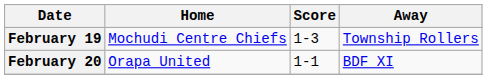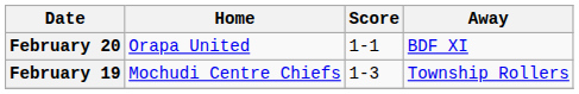 <table class="wikitable sortable plainrowheaders">
 <tr>
 <th scope="col">Date</th>
 <th scope="col">Home</th>
 <th scope="col">Score</th>
 <th scope="col">Away</th>
 </tr>
 <tr>
+<th scope="row">February 20</th>
+<td><a href='#'>Orapa United</a></td>
+<td>1-1</td>
+<td><a href='#'>BDF XI</a></td>
+</tr>
+<tr>
 <th scope="row">February 19</th>
 <td><a href='#'>Mochudi Centre Chiefs</a></td>
 <td>1-3</td>
 <td><a href='#'>Township Rollers</a></td>
 </tr>
 <tr>
-<th scope="row">February 20</th>
-<td><a href='#'>Orapa United</a></td>
-<td>1-1</td>
-<td><a href='#'>BDF XI</a></td>
-</tr>
-<tr>
 </tr>
 </table>
